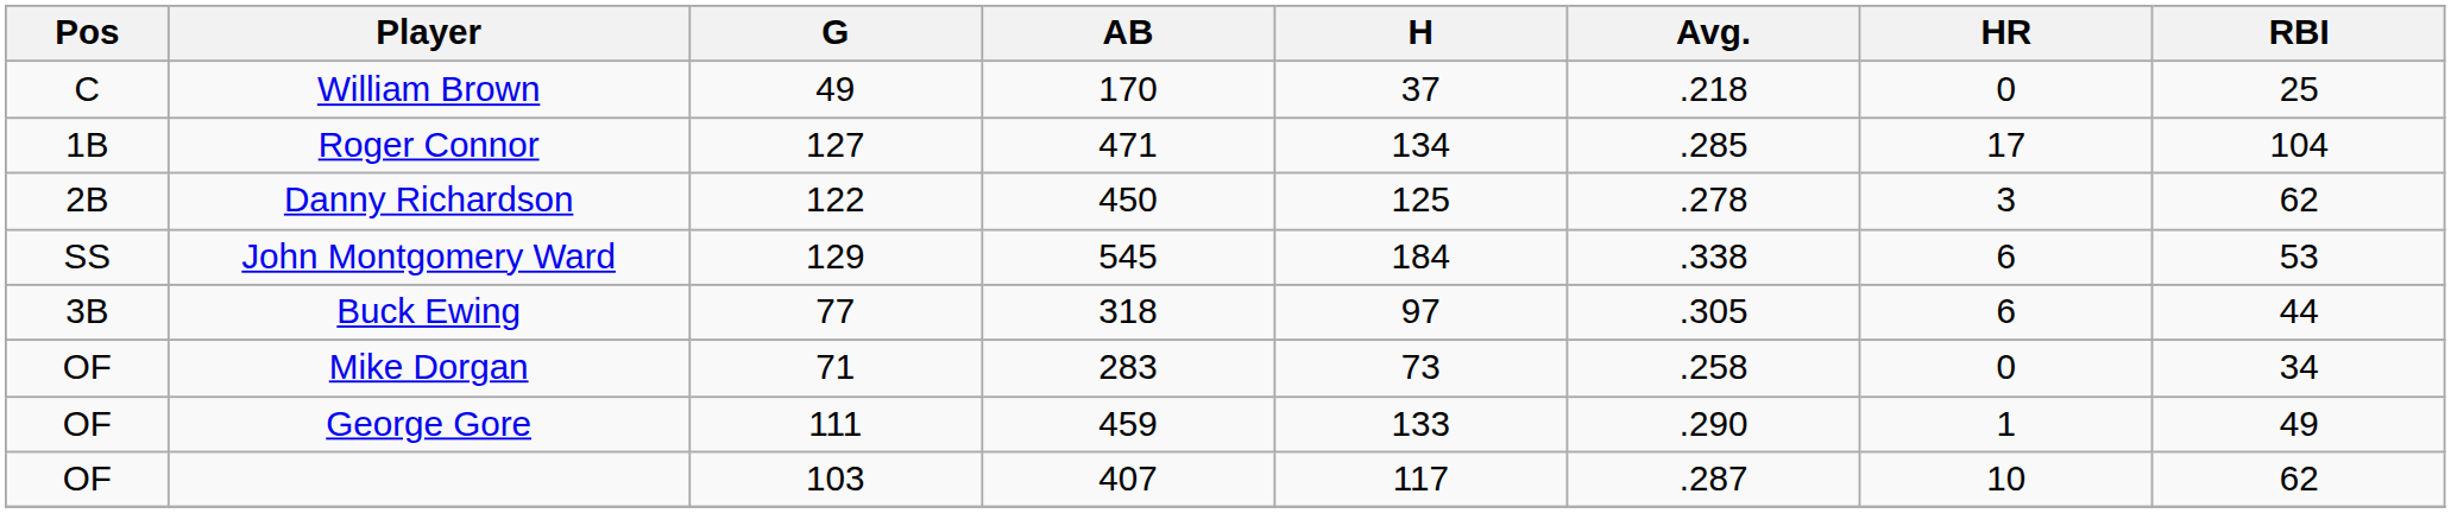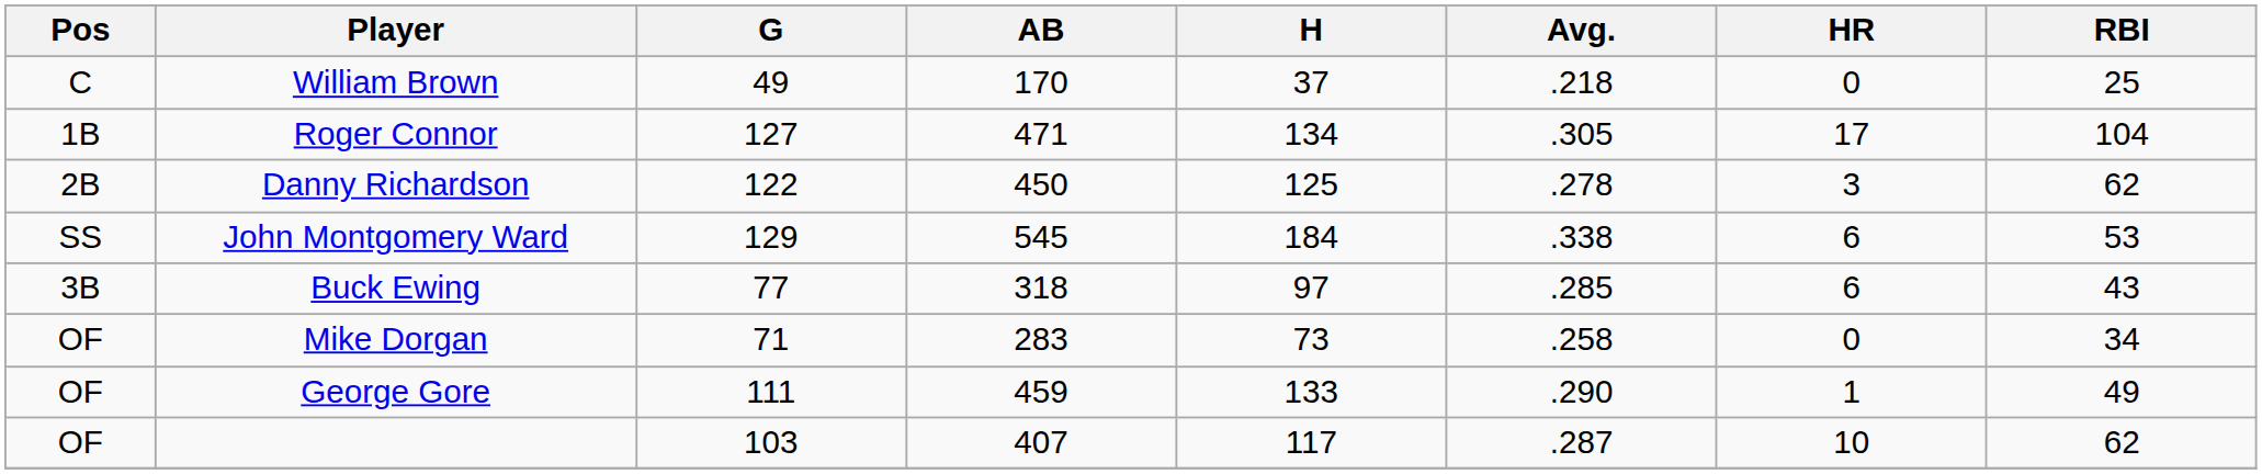 <table class="wikitable sortable">
 <tr>
 <th bgcolor="#DDDDFF" width="5%">Pos</th>
 <th bgcolor="#DDDDFF" width="16%">Player</th>
 <th bgcolor="#DDDDFF" width="9%">G</th>
 <th bgcolor="#DDDDFF" width="9%">AB</th>
 <th bgcolor="#DDDDFF" width="9%">H</th>
 <th bgcolor="#DDDDFF" width="9%">Avg.</th>
 <th bgcolor="#DDDDFF" width="9%">HR</th>
 <th bgcolor="#DDDDFF" width="9%">RBI</th>
 </tr>
 <tr align="center">
 <td>C</td>
 <td><a href='#'>William Brown</a></td>
 <td>49</td>
 <td>170</td>
 <td>37</td>
 <td>.218</td>
 <td>0</td>
 <td>25</td>
 </tr>
 <tr align="center">
 <td>1B</td>
 <td><a href='#'>Roger Connor</a></td>
 <td>127</td>
 <td>471</td>
 <td>134</td>
-<td>.285</td>
+<td>.305</td>
 <td>17</td>
 <td>104</td>
 </tr>
 <tr align="center">
 <td>2B</td>
 <td><a href='#'>Danny Richardson</a></td>
 <td>122</td>
 <td>450</td>
 <td>125</td>
 <td>.278</td>
 <td>3</td>
 <td>62</td>
 </tr>
 <tr align="center">
 <td>SS</td>
 <td><a href='#'>John Montgomery Ward</a></td>
 <td>129</td>
 <td>545</td>
 <td>184</td>
 <td>.338</td>
 <td>6</td>
 <td>53</td>
 </tr>
 <tr align="center">
 <td>3B</td>
 <td><a href='#'>Buck Ewing</a></td>
 <td>77</td>
 <td>318</td>
 <td>97</td>
-<td>.305</td>
+<td>.285</td>
 <td>6</td>
-<td>44</td>
+<td>43</td>
 </tr>
 <tr align="center">
 <td>OF</td>
 <td><a href='#'>Mike Dorgan</a></td>
 <td>71</td>
 <td>283</td>
 <td>73</td>
 <td>.258</td>
 <td>0</td>
 <td>34</td>
 </tr>
 <tr align="center">
 <td>OF</td>
 <td><a href='#'>George Gore</a></td>
 <td>111</td>
 <td>459</td>
 <td>133</td>
 <td>.290</td>
 <td>1</td>
 <td>49</td>
 </tr>
 <tr align="center">
 <td>OF</td>
 <td></td>
 <td>103</td>
 <td>407</td>
 <td>117</td>
 <td>.287</td>
 <td>10</td>
 <td>62</td>
 </tr>
 <tr align="center">
 </tr>
 </table>
